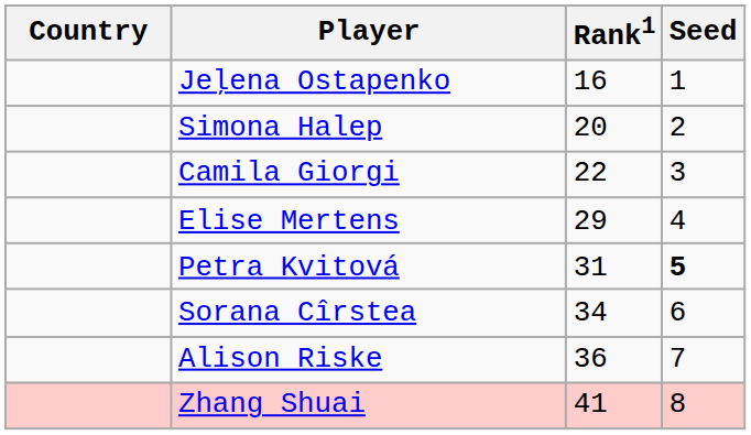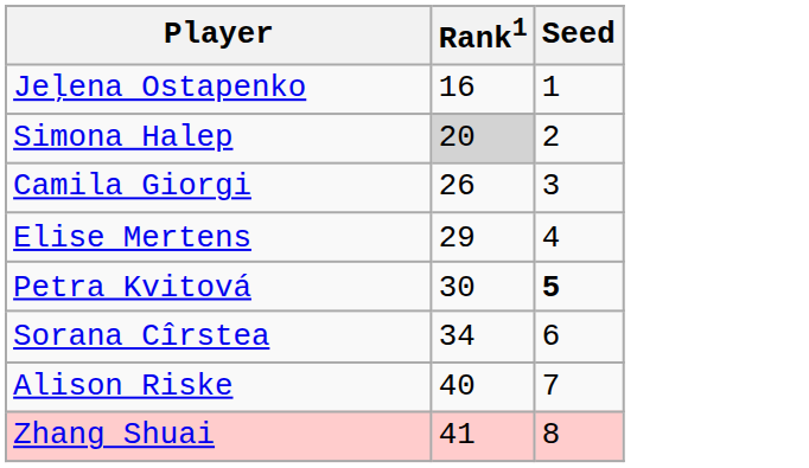 <table class="wikitable" border="1">
 <tr>
-<th width="70">Country</th>
 <th width="175">Player</th>
 <th>Rank<sup>1</sup></th>
 <th>Seed</th>
 </tr>
 <tr>
-<td></td>
 <td><a href='#'>Jeļena Ostapenko</a></td>
 <td>16</td>
 <td>1</td>
 </tr>
 <tr>
-<td></td>
 <td><a href='#'>Simona Halep</a></td>
-<td>20</td>
+<td style="background: lightgrey;">20</td>
 <td>2</td>
 </tr>
 <tr>
-<td></td>
 <td><a href='#'>Camila Giorgi</a></td>
-<td>22</td>
+<td>26</td>
 <td>3</td>
 </tr>
 <tr>
-<td></td>
 <td><a href='#'>Elise Mertens</a></td>
 <td>29</td>
 <td>4</td>
 </tr>
 <tr>
-<td></td>
 <td><a href='#'>Petra Kvitová</a></td>
-<td>31</td>
+<td>30</td>
 <td><strong>5</strong></td>
 </tr>
 <tr>
-<td></td>
 <td><a href='#'>Sorana Cîrstea</a></td>
 <td>34</td>
 <td>6</td>
 </tr>
 <tr>
-<td></td>
 <td><a href='#'>Alison Riske</a></td>
-<td>36</td>
+<td>40</td>
 <td>7</td>
 </tr>
 <tr style="background:#fcc;">
-<td></td>
 <td><a href='#'>Zhang Shuai</a></td>
 <td>41</td>
 <td>8</td>
 </tr>
 </table>
